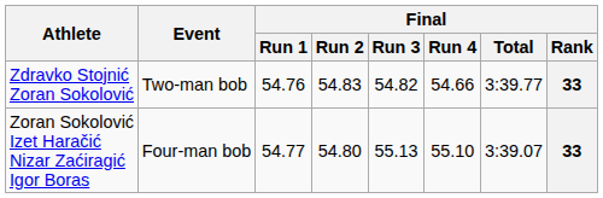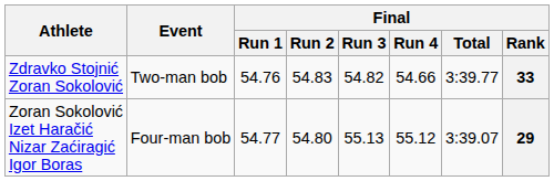 <table class="wikitable" style="font-size:90%">
 <tr>
 <th rowspan="2">Athlete</th>
 <th rowspan="2">Event</th>
 <th colspan="6">Final</th>
 </tr>
 <tr>
 <th>Run 1</th>
 <th>Run 2</th>
 <th>Run 3</th>
 <th>Run 4</th>
 <th>Total</th>
 <th>Rank</th>
 </tr>
 <tr>
 <td><a href='#'>Zdravko Stojnić</a><br><a href='#'>Zoran Sokolović</a></td>
 <td>Two-man bob</td>
 <td align="center">54.76</td>
 <td align="center">54.83</td>
 <td align="center">54.82</td>
 <td align="center">54.66</td>
 <td align="center">3:39.77</td>
 <th align="center">33</th>
 </tr>
 <tr>
 <td>Zoran Sokolović<br><a href='#'>Izet Haračić</a><br><a href='#'>Nizar Zaćiragić</a><br><a href='#'>Igor Boras</a></td>
 <td>Four-man bob</td>
 <td align="center">54.77</td>
 <td align="center">54.80</td>
 <td align="center">55.13</td>
-<td align="center">55.10</td>
+<td align="center">55.12</td>
 <td align="center">3:39.07</td>
-<th align="center">33</th>
+<th align="center">29</th>
 </tr>
 </table>
